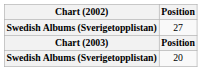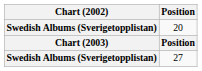 <table class="wikitable plainrowheaders" style="text-align:center">
 <tr>
 <th scope="col">Chart (2002)</th>
 <th scope="col">Position</th>
 </tr>
 <tr>
 <th scope="row">Swedish Albums (Sverigetopplistan)</th>
-<td>27</td>
+<td>20</td>
 </tr>
 <tr>
 <th scope="col">Chart (2003)</th>
 <th scope="col">Position</th>
 </tr>
 <tr>
 <th scope="row">Swedish Albums (Sverigetopplistan)</th>
-<td>20</td>
+<td>27</td>
 </tr>
 </table>
